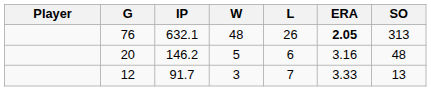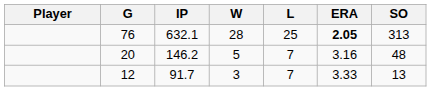 <table class="wikitable sortable">
 <tr>
 <th bgcolor="#DDDDFF" width="16%">Player</th>
 <th bgcolor="#DDDDFF" width="9%">G</th>
 <th bgcolor="#DDDDFF" width="9%">IP</th>
 <th bgcolor="#DDDDFF" width="9%">W</th>
 <th bgcolor="#DDDDFF" width="9%">L</th>
 <th bgcolor="#DDDDFF" width="9%">ERA</th>
 <th bgcolor="#DDDDFF" width="9%">SO</th>
 </tr>
 <tr align="center">
 <td></td>
 <td>76</td>
 <td>632.1</td>
-<td>48</td>
-<td>26</td>
+<td>28</td>
+<td>25</td>
 <td><strong>2.05</strong></td>
 <td>313</td>
 </tr>
 <tr align="center">
 <td></td>
 <td>20</td>
 <td>146.2</td>
 <td>5</td>
-<td>6</td>
+<td>7</td>
 <td>3.16</td>
 <td>48</td>
 </tr>
 <tr align="center">
 <td></td>
 <td>12</td>
 <td>91.7</td>
 <td>3</td>
 <td>7</td>
 <td>3.33</td>
 <td>13</td>
 </tr>
 </table>
